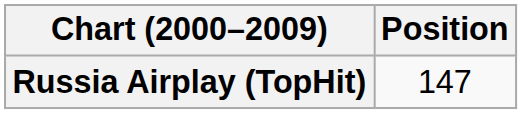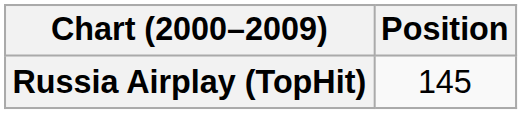 <table class="wikitable plainrowheaders" style="text-align:center">
 <tr>
 <th>Chart (2000–2009)</th>
 <th>Position</th>
 </tr>
 <tr>
 <th scope="row">Russia Airplay (TopHit)</th>
-<td>147</td>
+<td>145</td>
 </tr>
 </table>
